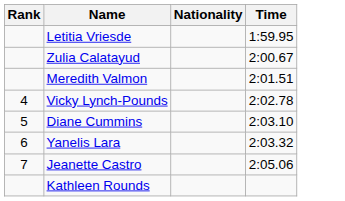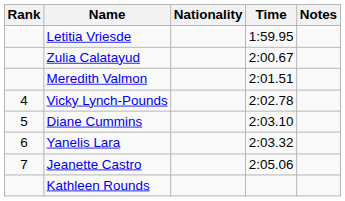 <table class="wikitable sortable" style="text-align:center">
 <tr>
 <th>Rank</th>
 <th>Name</th>
 <th>Nationality</th>
 <th>Time</th>
+<th>Notes</th>
 </tr>
 <tr>
 <td></td>
 <td align=left><a href='#'>Letitia Vriesde</a></td>
 <td align=left></td>
 <td>1:59.95</td>
+<td></td>
 </tr>
 <tr>
 <td></td>
 <td align=left><a href='#'>Zulia Calatayud</a></td>
 <td align=left></td>
 <td>2:00.67</td>
+<td></td>
 </tr>
 <tr>
 <td></td>
 <td align=left><a href='#'>Meredith Valmon</a></td>
 <td align=left></td>
 <td>2:01.51</td>
+<td></td>
 </tr>
 <tr>
 <td>4</td>
 <td align=left><a href='#'>Vicky Lynch-Pounds</a></td>
 <td align=left></td>
 <td>2:02.78</td>
+<td></td>
 </tr>
 <tr>
 <td>5</td>
 <td align=left><a href='#'>Diane Cummins</a></td>
 <td align=left></td>
 <td>2:03.10</td>
+<td></td>
 </tr>
 <tr>
 <td>6</td>
 <td align=left><a href='#'>Yanelis Lara</a></td>
 <td align=left></td>
 <td>2:03.32</td>
+<td></td>
 </tr>
 <tr>
 <td>7</td>
 <td align=left><a href='#'>Jeanette Castro</a></td>
 <td align=left></td>
 <td>2:05.06</td>
+<td></td>
 </tr>
 <tr>
 <td></td>
 <td align=left><a href='#'>Kathleen Rounds</a></td>
 <td align=left></td>
 <td></td>
+<td></td>
 </tr>
 </table>
